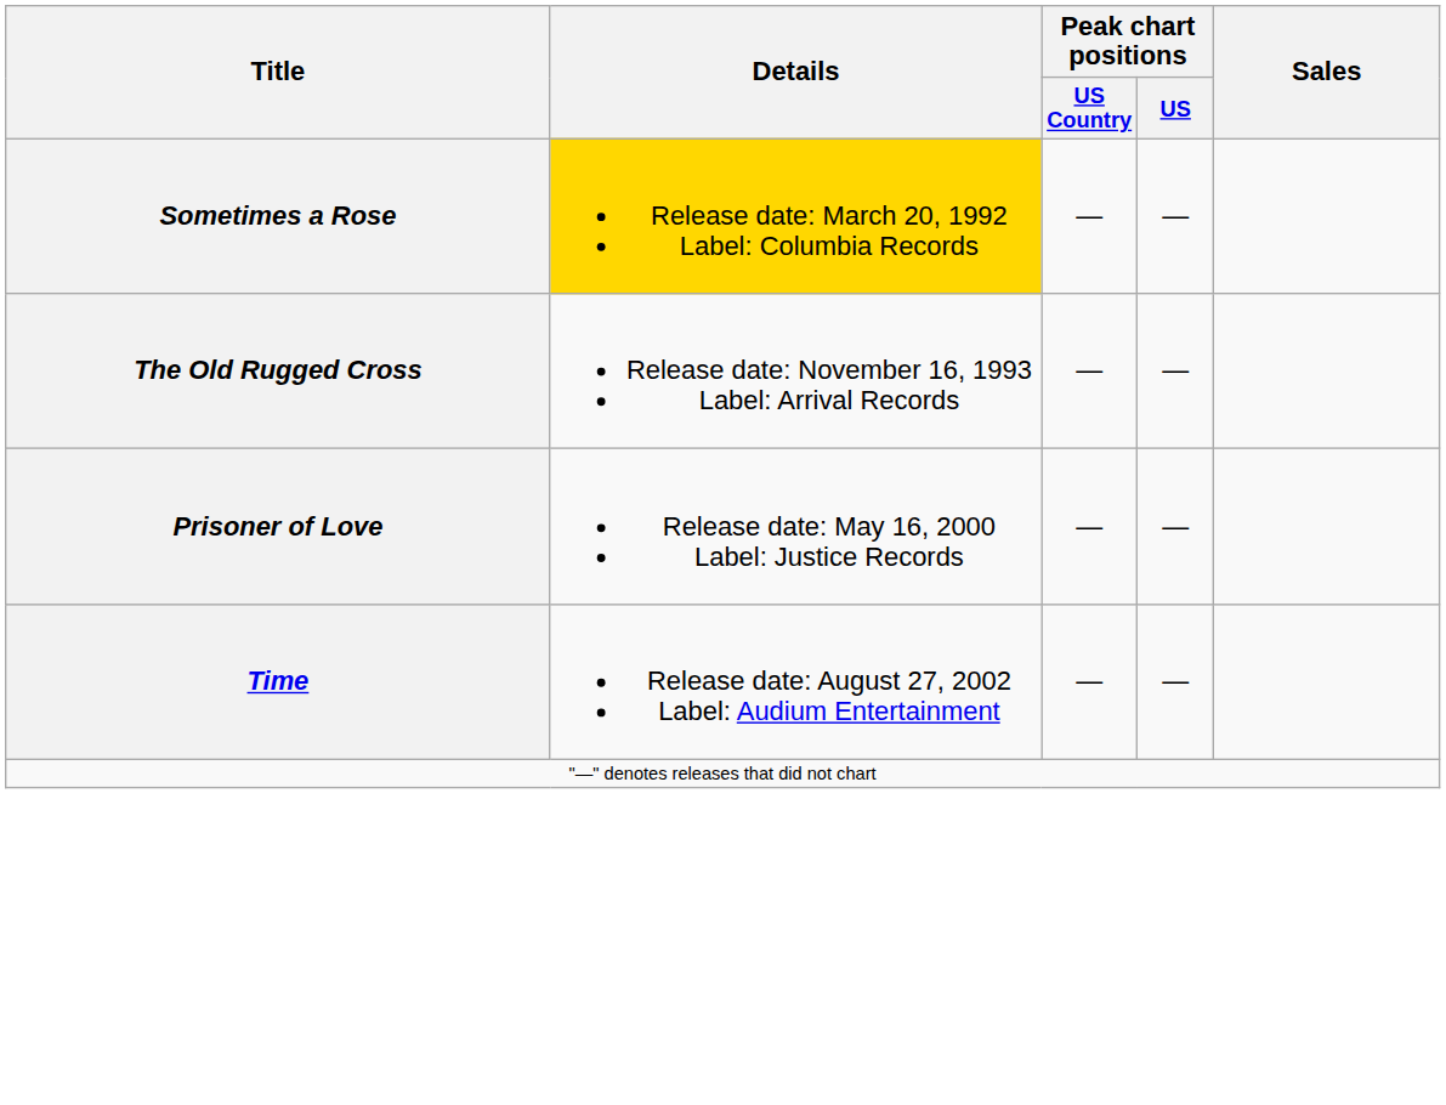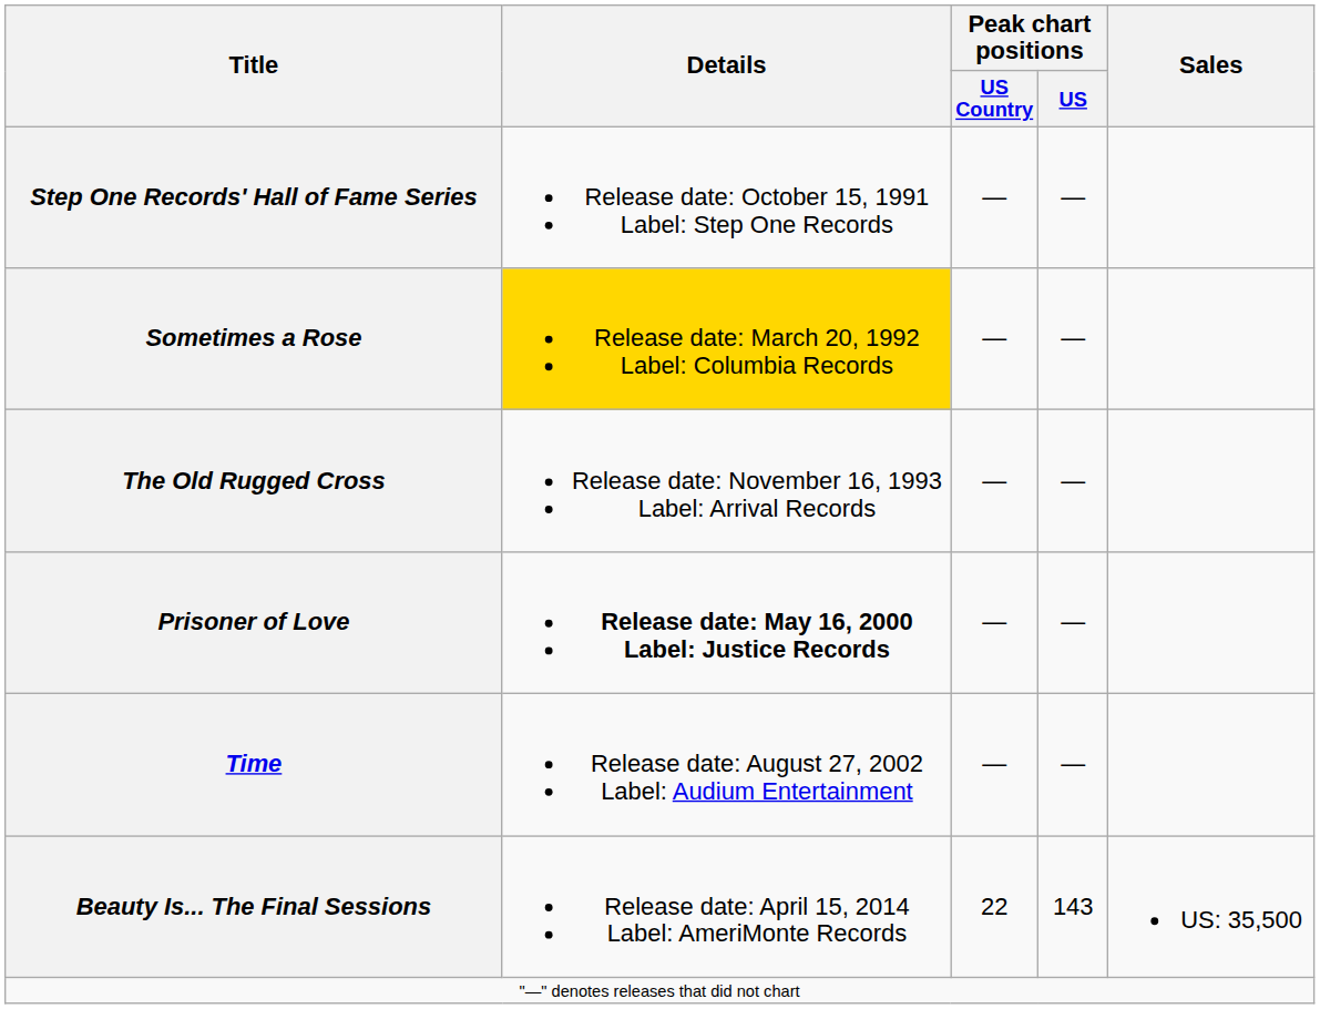 <table class="wikitable plainrowheaders" style="text-align:center;">
 <tr>
 <th rowspan="2" style="width:20em;">Title</th>
 <th rowspan="2" style="width:18em;">Details</th>
 <th colspan="2">Peak chart<br>positions</th>
 <th rowspan="2" style="width:8em;">Sales</th>
 </tr>
 <tr style="font-size:smaller;">
 <th width="40"><a href='#'>US Country</a></th>
 <th width="40"><a href='#'>US</a></th>
+</tr>
+<tr>
+<th scope="row"><em>Step One Records' Hall of Fame Series</em></th>
+<td><br><ul><li>Release date: October 15, 1991</li><li>Label: Step One Records</li></ul></td>
+<td>—</td>
+<td>—</td>
+<td></td>
 </tr>
 <tr>
 <th scope="row"><em>Sometimes a Rose</em></th>
 <td style="background: gold;"><br><ul><li>Release date: March 20, 1992</li><li>Label: Columbia Records</li></ul></td>
 <td>—</td>
 <td>—</td>
 <td></td>
 </tr>
 <tr>
 <th scope="row"><em>The Old Rugged Cross</em></th>
 <td><br><ul><li>Release date: November 16, 1993</li><li>Label: Arrival Records</li></ul></td>
 <td>—</td>
 <td>—</td>
 <td></td>
 </tr>
 <tr>
 <th scope="row"><em>Prisoner of Love</em></th>
-<td><br><ul><li>Release date: May 16, 2000</li><li>Label: Justice Records</li></ul></td>
+<td><strong><br><ul><li>Release date: May 16, 2000</li><li>Label: Justice Records</li></ul></strong></td>
 <td>—</td>
 <td>—</td>
 <td></td>
 </tr>
 <tr>
 <th scope="row"><em><a href='#'>Time</a></em></th>
 <td><br><ul><li>Release date: August 27, 2002</li><li>Label: <a href='#'>Audium Entertainment</a></li></ul></td>
 <td>—</td>
 <td>—</td>
 <td></td>
 </tr>
 <tr>
+<th scope="row"><em>Beauty Is... The Final Sessions</em></th>
+<td><br><ul><li>Release date: April 15, 2014</li><li>Label: AmeriMonte Records</li></ul></td>
+<td>22</td>
+<td>143</td>
+<td><br><ul><li>US: 35,500</li></ul></td>
+</tr>
+<tr>
 <td colspan="5" style="font-size: 8pt">"—" denotes releases that did not chart</td>
 </tr>
 </table>
